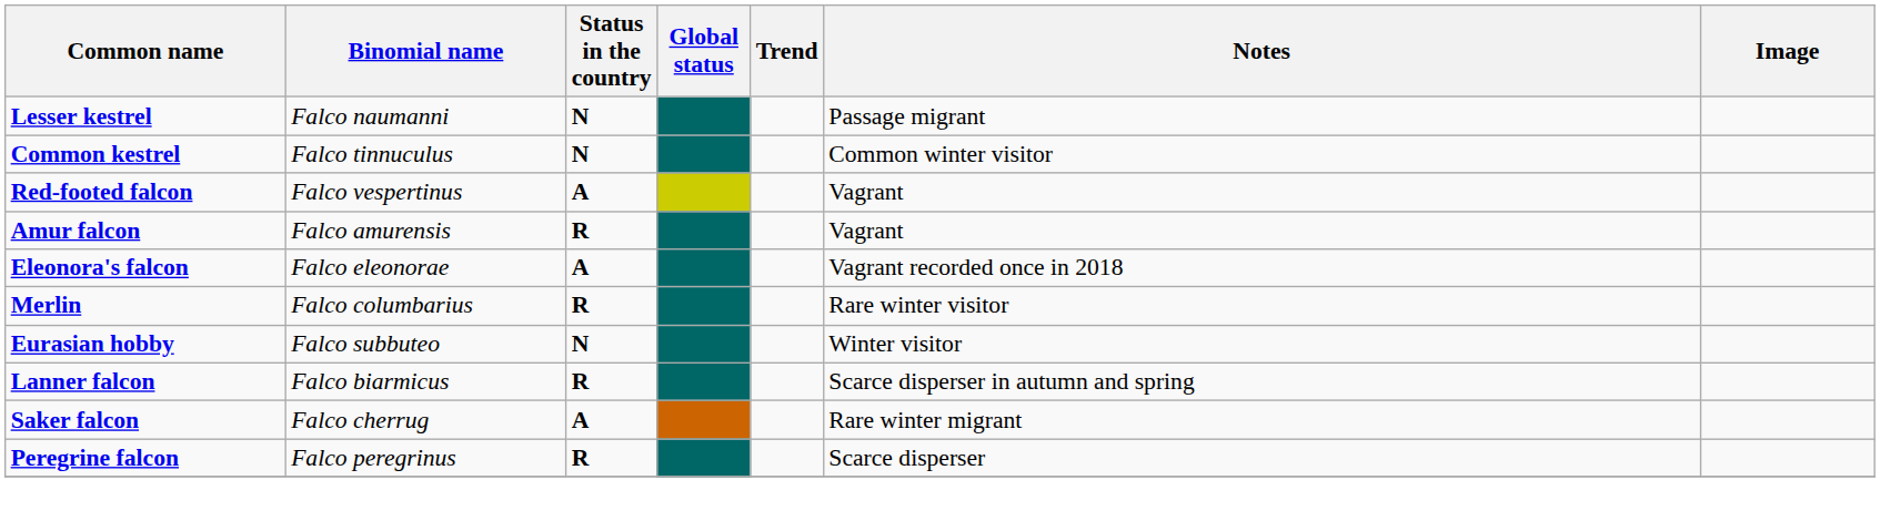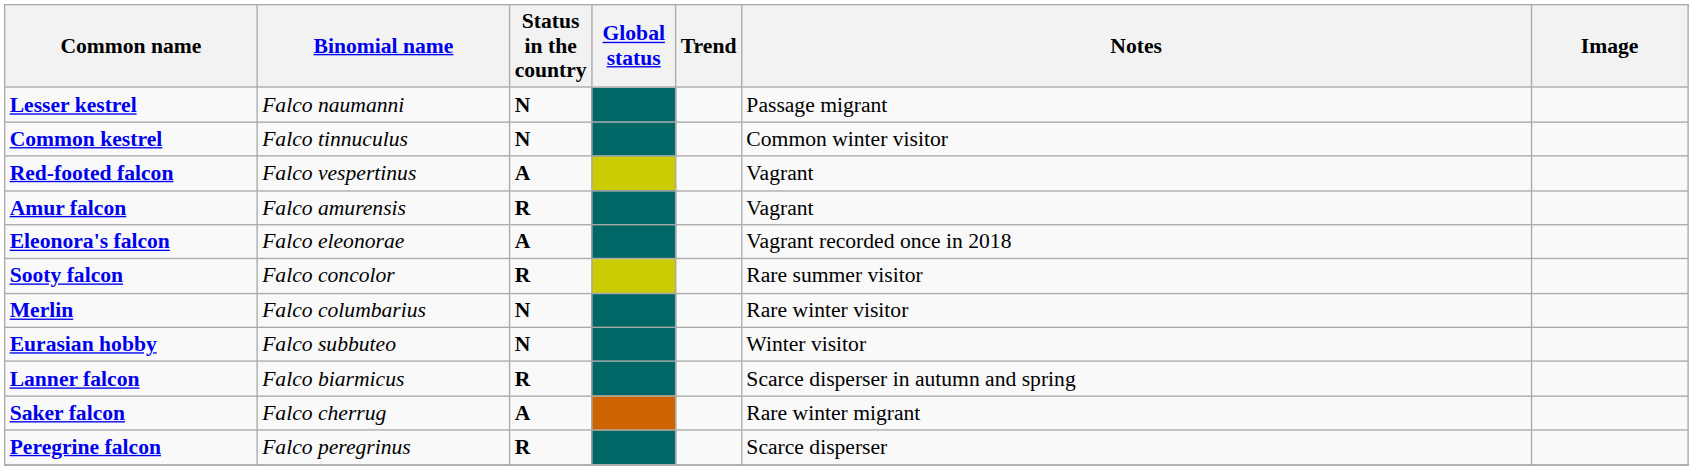 <table class="wikitable sortable">
 <tr>
 <th width="15%">Common name</th>
 <th width="15%"><a href='#'>Binomial name</a></th>
 <th width="1%">Status in the country</th>
 <th width="5%"><a href='#'>Global status</a></th>
 <th width="1%">Trend</th>
 <th class="unsortable">Notes</th>
 <th class="unsortable">Image</th>
 </tr>
 <tr>
 <td><strong><a href='#'>Lesser kestrel</a></strong></td>
 <td><em>Falco naumanni</em></td>
 <td><strong>N</strong></td>
 <td align=center style="background: #006666"></td>
 <td align=center></td>
 <td>Passage migrant</td>
 <td><br></td>
 </tr>
 <tr>
 <td><strong><a href='#'>Common kestrel</a></strong></td>
 <td><em>Falco tinnuculus</em></td>
 <td><strong>N</strong></td>
 <td align=center style="background: #006666"></td>
 <td align=center></td>
 <td>Common winter visitor</td>
 <td><br></td>
 </tr>
 <tr>
 <td><strong><a href='#'>Red-footed falcon</a></strong></td>
 <td><em>Falco vespertinus</em></td>
 <td><strong>A</strong></td>
 <td align=center style="background: #cbcc02"></td>
 <td align=center></td>
 <td>Vagrant</td>
 <td></td>
 </tr>
 <tr>
 <td><strong><a href='#'>Amur falcon</a></strong></td>
 <td><em>Falco amurensis</em></td>
 <td><strong>R</strong></td>
 <td align=center style="background: #006666"></td>
 <td align=center></td>
 <td>Vagrant</td>
 <td></td>
 </tr>
 <tr>
 <td><strong><a href='#'>Eleonora's falcon</a></strong></td>
 <td><em>Falco eleonorae</em></td>
 <td><strong>A</strong></td>
 <td align=center style="background: #006666"></td>
 <td align=center></td>
 <td>Vagrant recorded once in 2018</td>
 <td></td>
 </tr>
 <tr>
+<td><strong><a href='#'>Sooty falcon</a></strong></td>
+<td><em>Falco concolor</em></td>
+<td><strong>R</strong></td>
+<td align=center style="background: #cbcc02"></td>
+<td align=center></td>
+<td>Rare summer visitor</td>
+<td></td>
+</tr>
+<tr>
 <td><strong><a href='#'>Merlin</a></strong></td>
 <td><em>Falco columbarius</em></td>
-<td><strong>R</strong></td>
+<td><strong>N</strong></td>
 <td align=center style="background: #006666"></td>
 <td align=center></td>
 <td>Rare winter visitor</td>
 <td></td>
 </tr>
 <tr>
 <td><strong><a href='#'>Eurasian hobby</a></strong></td>
 <td><em>Falco subbuteo</em></td>
 <td><strong>N</strong></td>
 <td align=center style="background: #006666"></td>
 <td align=center></td>
 <td>Winter visitor</td>
 <td><br></td>
 </tr>
 <tr>
 <td><strong><a href='#'>Lanner falcon</a></strong></td>
 <td><em>Falco biarmicus</em></td>
 <td><strong>R</strong></td>
 <td align=center style="background: #006666"></td>
 <td align=center></td>
 <td>Scarce disperser in autumn and spring</td>
 <td></td>
 </tr>
 <tr>
 <td><strong><a href='#'>Saker falcon</a></strong></td>
 <td><em>Falco cherrug</em></td>
 <td><strong>A</strong></td>
 <td align=center style="background: #cc6402"></td>
 <td align=center></td>
 <td>Rare winter migrant</td>
 <td></td>
 </tr>
 <tr>
 <td><strong><a href='#'>Peregrine falcon</a></strong></td>
 <td><em>Falco peregrinus</em></td>
 <td><strong>R</strong></td>
 <td align=center style="background: #006666"></td>
 <td align=center></td>
 <td>Scarce disperser</td>
 <td></td>
 </tr>
 <tr>
 </tr>
 </table>
